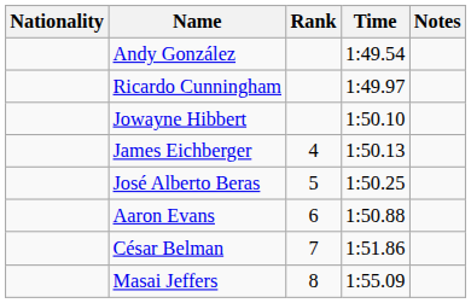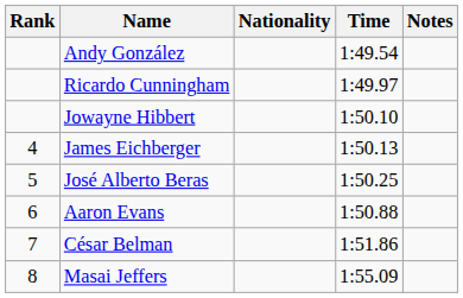 <table class="wikitable sortable" style="text-align:center;font-size:95%">
 <tr>
+<th>Rank</th>
+<th>Name</th>
 <th>Nationality</th>
-<th>Name</th>
-<th>Rank</th>
 <th>Time</th>
 <th>Notes</th>
 </tr>
 <tr>
+<td></td>
+<td align=left><a href='#'>Andy González</a></td>
 <td align=left></td>
-<td align=left><a href='#'>Andy González</a></td>
-<td></td>
 <td>1:49.54</td>
 <td></td>
 </tr>
 <tr>
+<td></td>
+<td align=left><a href='#'>Ricardo Cunningham</a></td>
 <td align=left></td>
-<td align=left><a href='#'>Ricardo Cunningham</a></td>
-<td></td>
 <td>1:49.97</td>
 <td></td>
 </tr>
 <tr>
+<td></td>
+<td align=left><a href='#'>Jowayne Hibbert</a></td>
 <td align=left></td>
-<td align=left><a href='#'>Jowayne Hibbert</a></td>
-<td></td>
 <td>1:50.10</td>
 <td></td>
 </tr>
 <tr>
+<td>4</td>
+<td align=left><a href='#'>James Eichberger</a></td>
 <td align=left></td>
-<td align=left><a href='#'>James Eichberger</a></td>
-<td>4</td>
 <td>1:50.13</td>
 <td></td>
 </tr>
 <tr>
+<td>5</td>
+<td align=left><a href='#'>José Alberto Beras</a></td>
 <td align=left></td>
-<td align=left><a href='#'>José Alberto Beras</a></td>
-<td>5</td>
 <td>1:50.25</td>
 <td></td>
 </tr>
 <tr>
+<td>6</td>
+<td align=left><a href='#'>Aaron Evans</a></td>
 <td align=left></td>
-<td align=left><a href='#'>Aaron Evans</a></td>
-<td>6</td>
 <td>1:50.88</td>
 <td></td>
 </tr>
 <tr>
+<td>7</td>
+<td align=left><a href='#'>César Belman</a></td>
 <td align=left></td>
-<td align=left><a href='#'>César Belman</a></td>
-<td>7</td>
 <td>1:51.86</td>
 <td></td>
 </tr>
 <tr>
+<td>8</td>
+<td align=left><a href='#'>Masai Jeffers</a></td>
 <td align=left></td>
-<td align=left><a href='#'>Masai Jeffers</a></td>
-<td>8</td>
 <td>1:55.09</td>
 <td></td>
 </tr>
 </table>
